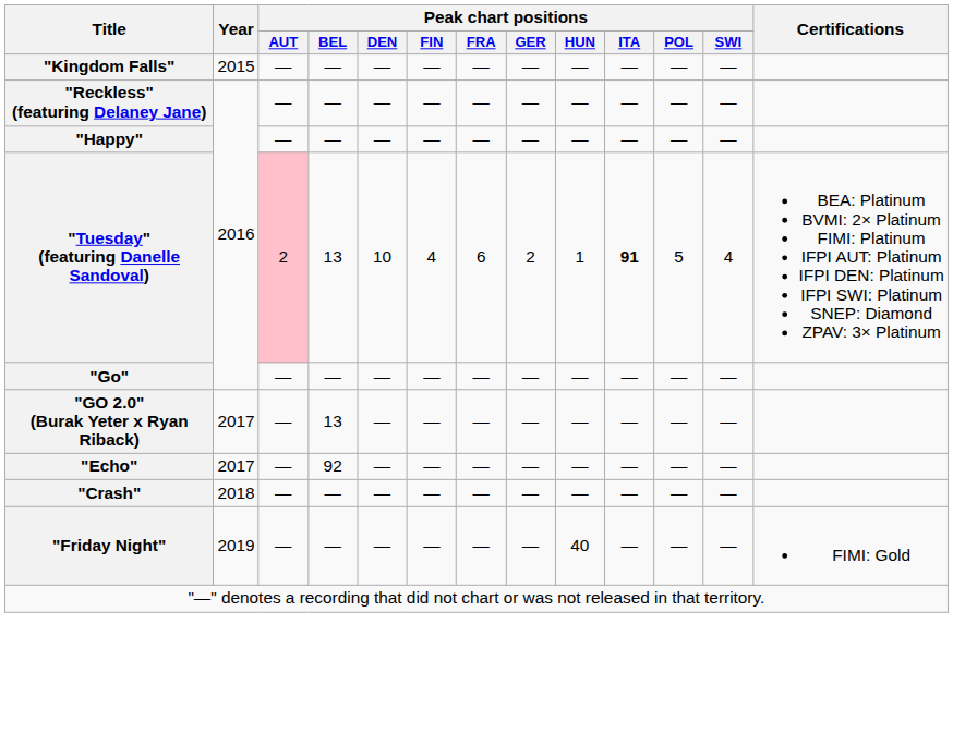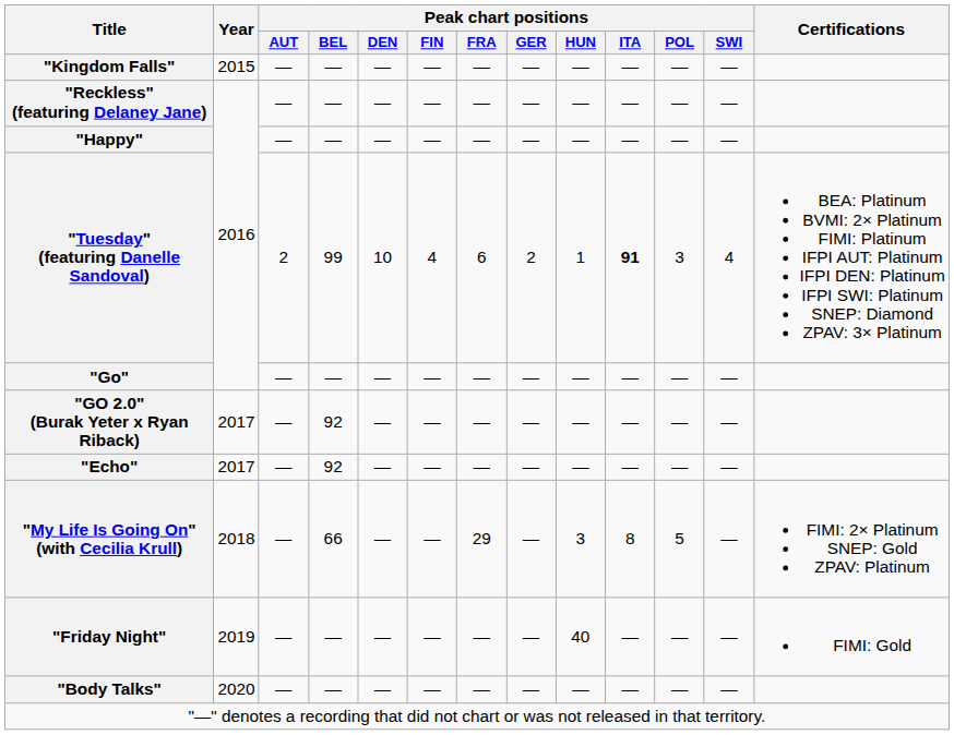 <table class="wikitable plainrowheaders" style="text-align:center;">
 <tr>
 <th rowspan="2" scope="col" style="width:12em;">Title</th>
 <th scope="col" rowspan="2" style="width:1em;">Year</th>
 <th scope="col" colspan="10">Peak chart positions</th>
 <th scope="col" rowspan="2">Certifications</th>
 </tr>
 <tr>
 <th scope="col" style="width:3em;font-size:85%;"><a href='#'>AUT</a><br></th>
 <th scope="col" style="width:3em;font-size:85%;"><a href='#'>BEL</a><br></th>
 <th scope="col" style="width:3em;font-size:85%;"><a href='#'>DEN</a><br></th>
 <th scope="col" style="width:3em;font-size:85%;"><a href='#'>FIN</a><br></th>
 <th scope="col" style="width:3em;font-size:85%;"><a href='#'>FRA</a><br></th>
 <th scope="col" style="width:3em;font-size:85%;"><a href='#'>GER</a><br></th>
 <th scope="col" style="width:3em;font-size:85%;"><a href='#'>HUN</a><br></th>
 <th scope="col" style="width:3em;font-size:85%;"><a href='#'>ITA</a><br></th>
 <th scope="col" style="width:3em;font-size:85%;"><a href='#'>POL</a><br></th>
 <th scope="col" style="width:3em;font-size:85%;"><a href='#'>SWI</a><br></th>
 </tr>
 <tr>
 <th scope="row">"Kingdom Falls"</th>
 <td>2015</td>
 <td>—</td>
 <td>—</td>
 <td>—</td>
 <td>—</td>
 <td>—</td>
 <td>—</td>
 <td>—</td>
 <td>—</td>
 <td>—</td>
 <td>—</td>
 <td></td>
 </tr>
 <tr>
 <th scope="row">"Reckless"<br><span>(featuring <a href='#'>Delaney Jane</a>)</span></th>
 <td rowspan="4">2016</td>
 <td>—</td>
 <td>—</td>
 <td>—</td>
 <td>—</td>
 <td>—</td>
 <td>—</td>
 <td>—</td>
 <td>—</td>
 <td>—</td>
 <td>—</td>
 <td></td>
 </tr>
 <tr>
 <th scope="row">"Happy"</th>
 <td>—</td>
 <td>—</td>
 <td>—</td>
 <td>—</td>
 <td>—</td>
 <td>—</td>
 <td>—</td>
 <td>—</td>
 <td>—</td>
 <td>—</td>
 <td></td>
 </tr>
 <tr>
 <th scope="row">"<a href='#'>Tuesday</a>"<br><span>(featuring <a href='#'>Danelle Sandoval</a>)</span></th>
-<td style="background: pink;">2</td>
-<td>13</td>
+<td>2</td>
+<td>99</td>
 <td>10</td>
 <td>4</td>
 <td>6</td>
 <td>2</td>
 <td>1</td>
 <td><strong>91</strong></td>
-<td>5</td>
+<td>3</td>
 <td>4</td>
 <td><br><ul><li>BEA: Platinum</li><li>BVMI: 2× Platinum</li><li>FIMI: Platinum</li><li>IFPI AUT: Platinum</li><li>IFPI DEN: Platinum</li><li>IFPI SWI: Platinum</li><li>SNEP: Diamond</li><li>ZPAV: 3× Platinum</li></ul></td>
 </tr>
 <tr>
 <th scope="row">"Go"</th>
 <td>—</td>
 <td>—</td>
 <td>—</td>
 <td>—</td>
 <td>—</td>
 <td>—</td>
 <td>—</td>
 <td>—</td>
 <td>—</td>
 <td>—</td>
 <td></td>
 </tr>
 <tr>
 <th scope="row">"GO 2.0"<br><span>(Burak Yeter x Ryan Riback)</span></th>
 <td>2017</td>
 <td>—</td>
-<td>13</td>
+<td>92</td>
 <td>—</td>
 <td>—</td>
 <td>—</td>
 <td>—</td>
 <td>—</td>
 <td>—</td>
 <td>—</td>
 <td>—</td>
 <td></td>
 </tr>
 <tr>
 <th scope="row">"Echo"</th>
 <td>2017</td>
 <td>—</td>
 <td>92</td>
 <td>—</td>
 <td>—</td>
 <td>—</td>
 <td>—</td>
 <td>—</td>
 <td>—</td>
 <td>—</td>
 <td>—</td>
 <td></td>
 </tr>
 <tr>
-<th scope="row">"Crash"</th>
+<th scope="row">"<a href='#'>My Life Is Going On</a>"<br><span>(with <a href='#'>Cecilia Krull</a>)</span></th>
 <td>2018</td>
 <td>—</td>
+<td>66</td>
 <td>—</td>
 <td>—</td>
+<td>29</td>
 <td>—</td>
+<td>3</td>
+<td>8</td>
+<td>5</td>
 <td>—</td>
-<td>—</td>
-<td>—</td>
-<td>—</td>
-<td>—</td>
-<td>—</td>
-<td></td>
+<td><br><ul><li>FIMI: 2× Platinum</li><li>SNEP: Gold</li><li>ZPAV: Platinum</li></ul></td>
 </tr>
 <tr>
 <th scope="row">"Friday Night"</th>
 <td>2019</td>
 <td>—</td>
 <td>—</td>
 <td>—</td>
 <td>—</td>
 <td>—</td>
 <td>—</td>
 <td>40</td>
 <td>—</td>
 <td>—</td>
 <td>—</td>
 <td><br><ul><li>FIMI: Gold</li></ul></td>
 </tr>
 <tr>
+<th scope="row">"Body Talks"</th>
+<td>2020</td>
+<td>—</td>
+<td>—</td>
+<td>—</td>
+<td>—</td>
+<td>—</td>
+<td>—</td>
+<td>—</td>
+<td>—</td>
+<td>—</td>
+<td>—</td>
+<td></td>
+</tr>
+<tr>
 <td colspan="13">"—" denotes a recording that did not chart or was not released in that territory.</td>
 </tr>
 </table>
